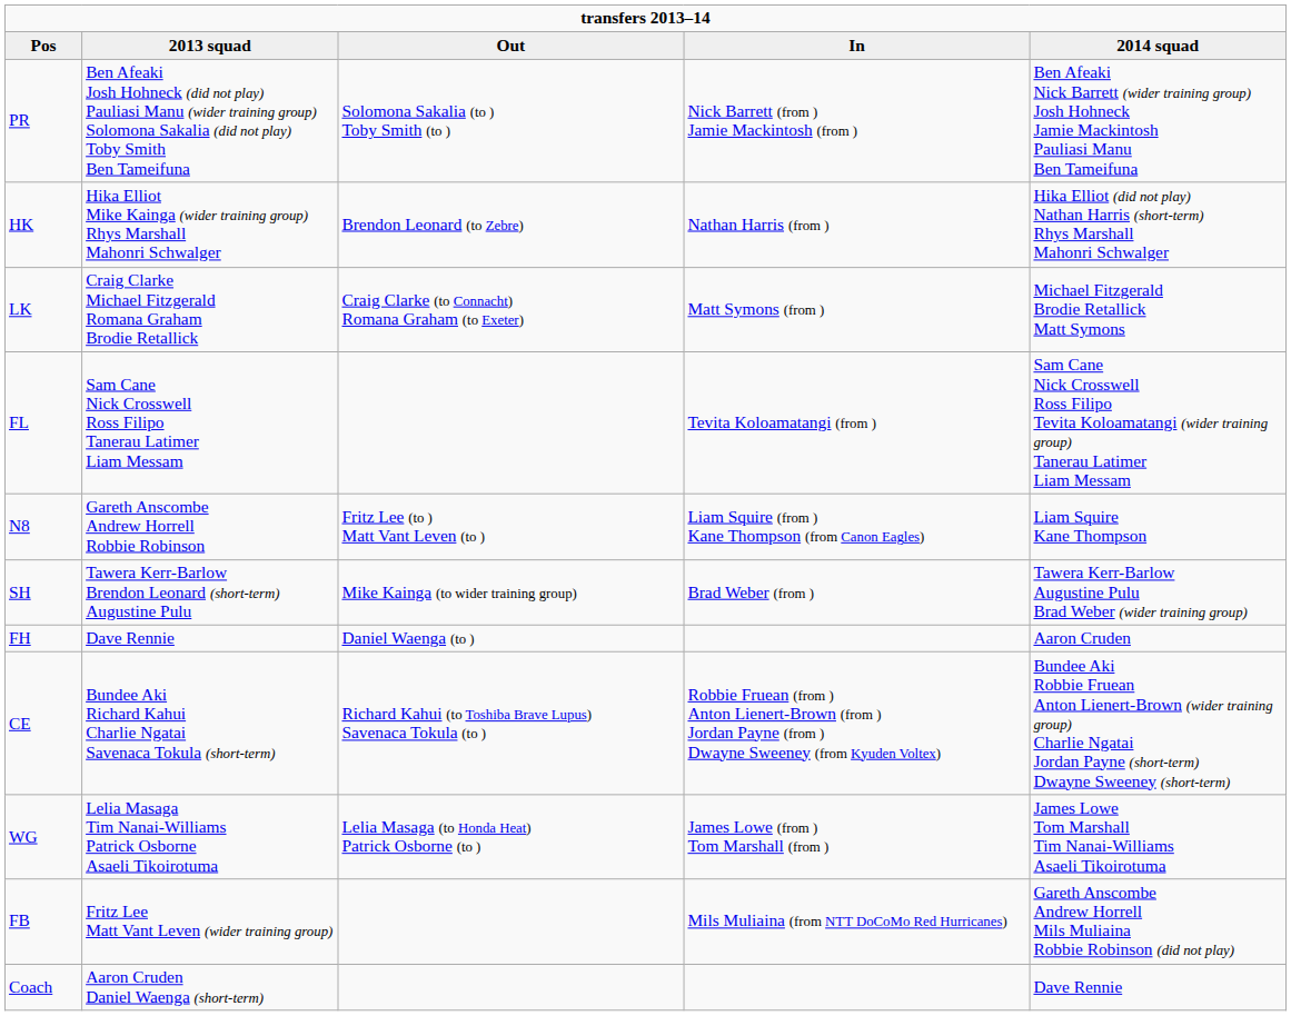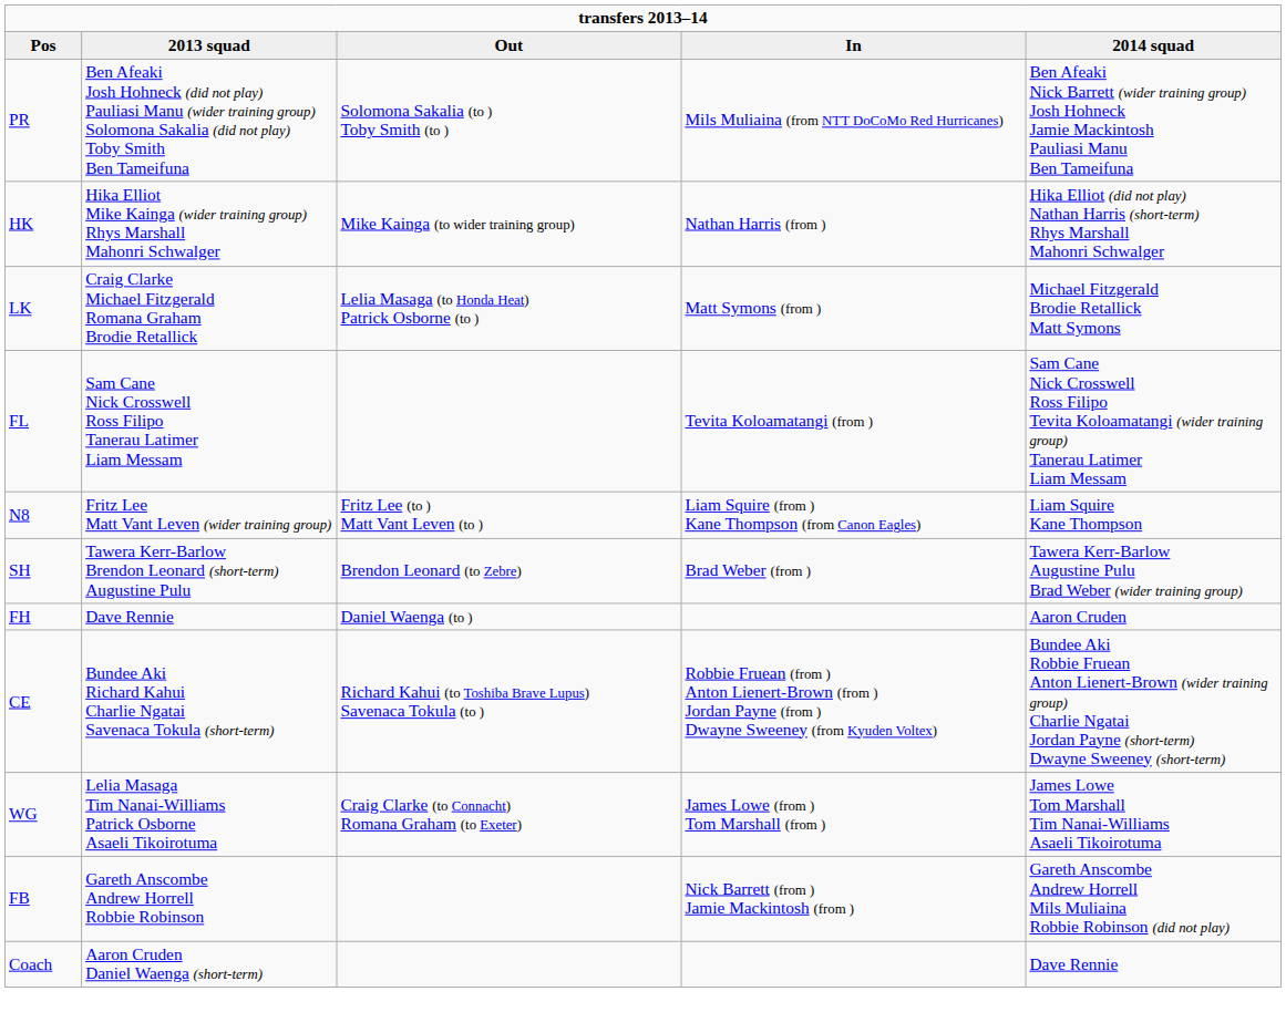 <table class="wikitable" style="text-align: left; width:95%">
 <tr>
 <td colspan="100%" style="text-align:center;"><strong> transfers 2013–14</strong></td>
 </tr>
 <tr>
 <th style="background:#efefef; width:6%;">Pos</th>
 <th style="background:#efefef; width:20%;">2013 squad</th>
 <th style="background:#efefef; width:27%;">Out</th>
 <th style="background:#efefef; width:27%;">In</th>
 <th style="background:#efefef; width:20%;">2014 squad</th>
 </tr>
 <tr>
 <td><a href='#'>PR</a></td>
 <td> <a href='#'>Ben Afeaki</a><br><a href='#'>Josh Hohneck</a> <small><em>(did not play)</em></small><br><a href='#'>Pauliasi Manu</a> <small><em>(wider training group)</em></small><br><a href='#'>Solomona Sakalia</a> <small><em>(did not play)</em></small><br><a href='#'>Toby Smith</a><br><a href='#'>Ben Tameifuna</a></td>
 <td>  <a href='#'>Solomona Sakalia</a> <small>(to )</small><br> <a href='#'>Toby Smith</a> <small>(to )</small></td>
-<td>  <a href='#'>Nick Barrett</a> <small>(from )</small><br> <a href='#'>Jamie Mackintosh</a> <small>(from )</small></td>
+<td>  <a href='#'>Mils Muliaina</a> <small>(from  <a href='#'>NTT DoCoMo Red Hurricanes</a>)</small></td>
 <td> <a href='#'>Ben Afeaki</a><br><a href='#'>Nick Barrett</a> <small><em>(wider training group)</em></small><br><a href='#'>Josh Hohneck</a><br><a href='#'>Jamie Mackintosh</a><br><a href='#'>Pauliasi Manu</a><br><a href='#'>Ben Tameifuna</a></td>
 </tr>
 <tr>
 <td><a href='#'>HK</a></td>
 <td> <a href='#'>Hika Elliot</a><br><a href='#'>Mike Kainga</a> <small><em>(wider training group)</em></small><br><a href='#'>Rhys Marshall</a><br><a href='#'>Mahonri Schwalger</a></td>
-<td>  <a href='#'>Brendon Leonard</a> <small>(to  <a href='#'>Zebre</a>)</small></td>
+<td>  <a href='#'>Mike Kainga</a> <small>(to  wider training group)</small></td>
 <td>  <a href='#'>Nathan Harris</a> <small>(from )</small></td>
 <td> <a href='#'>Hika Elliot</a> <small><em>(did not play)</em></small><br><a href='#'>Nathan Harris</a> <small><em>(short-term)</em></small><br><a href='#'>Rhys Marshall</a><br><a href='#'>Mahonri Schwalger</a></td>
 </tr>
 <tr>
 <td><a href='#'>LK</a></td>
 <td> <a href='#'>Craig Clarke</a><br><a href='#'>Michael Fitzgerald</a><br><a href='#'>Romana Graham</a><br><a href='#'>Brodie Retallick</a></td>
-<td>  <a href='#'>Craig Clarke</a> <small>(to  <a href='#'>Connacht</a>)</small><br> <a href='#'>Romana Graham</a> <small>(to  <a href='#'>Exeter</a>)</small></td>
+<td>  <a href='#'>Lelia Masaga</a> <small>(to  <a href='#'>Honda Heat</a>)</small><br> <a href='#'>Patrick Osborne</a> <small>(to )</small></td>
 <td>  <a href='#'>Matt Symons</a> <small>(from )</small></td>
 <td> <a href='#'>Michael Fitzgerald</a><br><a href='#'>Brodie Retallick</a><br><a href='#'>Matt Symons</a></td>
 </tr>
 <tr>
 <td><a href='#'>FL</a></td>
 <td> <a href='#'>Sam Cane</a><br><a href='#'>Nick Crosswell</a><br><a href='#'>Ross Filipo</a><br><a href='#'>Tanerau Latimer</a><br><a href='#'>Liam Messam</a></td>
 <td></td>
 <td>  <a href='#'>Tevita Koloamatangi</a> <small>(from )</small></td>
 <td> <a href='#'>Sam Cane</a><br><a href='#'>Nick Crosswell</a><br><a href='#'>Ross Filipo</a><br><a href='#'>Tevita Koloamatangi</a> <small><em>(wider training group)</em></small><br><a href='#'>Tanerau Latimer</a><br><a href='#'>Liam Messam</a></td>
 </tr>
 <tr>
 <td><a href='#'>N8</a></td>
-<td> <a href='#'>Gareth Anscombe</a><br><a href='#'>Andrew Horrell</a><br><a href='#'>Robbie Robinson</a></td>
+<td> <a href='#'>Fritz Lee</a><br><a href='#'>Matt Vant Leven</a> <small><em>(wider training group)</em></small></td>
 <td>  <a href='#'>Fritz Lee</a> <small>(to )</small><br> <a href='#'>Matt Vant Leven</a> <small>(to )</small></td>
 <td>  <a href='#'>Liam Squire</a> <small>(from )</small><br> <a href='#'>Kane Thompson</a> <small>(from  <a href='#'>Canon Eagles</a>)</small></td>
 <td> <a href='#'>Liam Squire</a><br><a href='#'>Kane Thompson</a></td>
 </tr>
 <tr>
 <td><a href='#'>SH</a></td>
 <td> <a href='#'>Tawera Kerr-Barlow</a><br><a href='#'>Brendon Leonard</a> <small><em>(short-term)</em></small><br><a href='#'>Augustine Pulu</a></td>
-<td>  <a href='#'>Mike Kainga</a> <small>(to  wider training group)</small></td>
+<td>  <a href='#'>Brendon Leonard</a> <small>(to  <a href='#'>Zebre</a>)</small></td>
 <td>  <a href='#'>Brad Weber</a> <small>(from )</small></td>
 <td> <a href='#'>Tawera Kerr-Barlow</a><br><a href='#'>Augustine Pulu</a><br><a href='#'>Brad Weber</a> <small><em>(wider training group)</em></small></td>
 </tr>
 <tr>
 <td><a href='#'>FH</a></td>
 <td> <a href='#'>Dave Rennie</a></td>
 <td>  <a href='#'>Daniel Waenga</a> <small>(to )</small></td>
 <td></td>
 <td> <a href='#'>Aaron Cruden</a></td>
 </tr>
 <tr>
 <td><a href='#'>CE</a></td>
 <td> <a href='#'>Bundee Aki</a><br><a href='#'>Richard Kahui</a><br><a href='#'>Charlie Ngatai</a><br><a href='#'>Savenaca Tokula</a> <small><em>(short-term)</em></small></td>
 <td>  <a href='#'>Richard Kahui</a> <small>(to  <a href='#'>Toshiba Brave Lupus</a>)</small><br> <a href='#'>Savenaca Tokula</a> <small>(to )</small></td>
 <td>  <a href='#'>Robbie Fruean</a> <small>(from )</small><br> <a href='#'>Anton Lienert-Brown</a> <small>(from )</small><br> <a href='#'>Jordan Payne</a> <small>(from )</small><br> <a href='#'>Dwayne Sweeney</a> <small>(from  <a href='#'>Kyuden Voltex</a>)</small></td>
 <td> <a href='#'>Bundee Aki</a><br><a href='#'>Robbie Fruean</a><br><a href='#'>Anton Lienert-Brown</a> <small><em>(wider training group)</em></small><br><a href='#'>Charlie Ngatai</a><br><a href='#'>Jordan Payne</a> <small><em>(short-term)</em></small><br><a href='#'>Dwayne Sweeney</a> <small><em>(short-term)</em></small></td>
 </tr>
 <tr>
 <td><a href='#'>WG</a></td>
 <td> <a href='#'>Lelia Masaga</a><br><a href='#'>Tim Nanai-Williams</a><br><a href='#'>Patrick Osborne</a><br><a href='#'>Asaeli Tikoirotuma</a></td>
-<td>  <a href='#'>Lelia Masaga</a> <small>(to  <a href='#'>Honda Heat</a>)</small><br> <a href='#'>Patrick Osborne</a> <small>(to )</small></td>
+<td>  <a href='#'>Craig Clarke</a> <small>(to  <a href='#'>Connacht</a>)</small><br> <a href='#'>Romana Graham</a> <small>(to  <a href='#'>Exeter</a>)</small></td>
 <td>  <a href='#'>James Lowe</a> <small>(from )</small><br> <a href='#'>Tom Marshall</a> <small>(from )</small></td>
 <td> <a href='#'>James Lowe</a><br><a href='#'>Tom Marshall</a><br><a href='#'>Tim Nanai-Williams</a><br><a href='#'>Asaeli Tikoirotuma</a></td>
 </tr>
 <tr>
 <td><a href='#'>FB</a></td>
-<td> <a href='#'>Fritz Lee</a><br><a href='#'>Matt Vant Leven</a> <small><em>(wider training group)</em></small></td>
+<td> <a href='#'>Gareth Anscombe</a><br><a href='#'>Andrew Horrell</a><br><a href='#'>Robbie Robinson</a></td>
 <td></td>
-<td>  <a href='#'>Mils Muliaina</a> <small>(from  <a href='#'>NTT DoCoMo Red Hurricanes</a>)</small></td>
+<td>  <a href='#'>Nick Barrett</a> <small>(from )</small><br> <a href='#'>Jamie Mackintosh</a> <small>(from )</small></td>
 <td> <a href='#'>Gareth Anscombe</a><br><a href='#'>Andrew Horrell</a><br><a href='#'>Mils Muliaina</a><br><a href='#'>Robbie Robinson</a> <small><em>(did not play)</em></small></td>
 </tr>
 <tr>
 <td><a href='#'>Coach</a></td>
 <td> <a href='#'>Aaron Cruden</a><br><a href='#'>Daniel Waenga</a> <small><em>(short-term)</em></small></td>
 <td></td>
 <td></td>
 <td> <a href='#'>Dave Rennie</a></td>
 </tr>
 </table>
